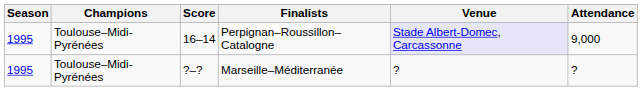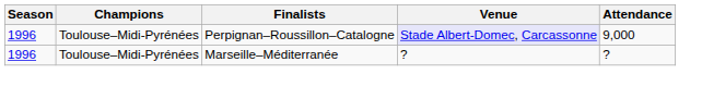 <table class="wikitable">
 <tr>
 <th>Season</th>
 <th>Champions</th>
-<th>Score</th>
 <th>Finalists</th>
 <th>Venue</th>
 <th>Attendance</th>
 </tr>
 <tr>
-<td><a href='#'>1995</a></td>
+<td><a href='#'>1996</a></td>
 <td>Toulouse–Midi-Pyrénées</td>
-<td>16–14</td>
 <td>Perpignan–Roussillon–Catalogne</td>
 <td style="background: lavender;"><a href='#'>Stade Albert-Domec</a>, <a href='#'>Carcassonne</a></td>
 <td>9,000</td>
 </tr>
 <tr>
-<td><a href='#'>1995</a></td>
+<td><a href='#'>1996</a></td>
 <td>Toulouse–Midi-Pyrénées</td>
-<td>?–?</td>
 <td>Marseille–Méditerranée</td>
 <td>?</td>
 <td>?</td>
 </tr>
 </table>
